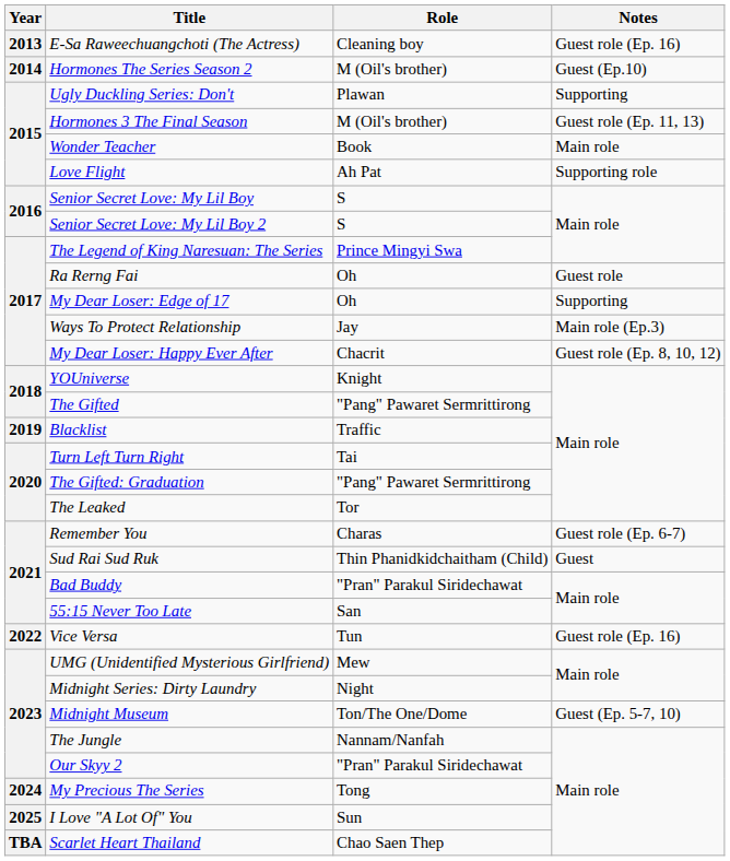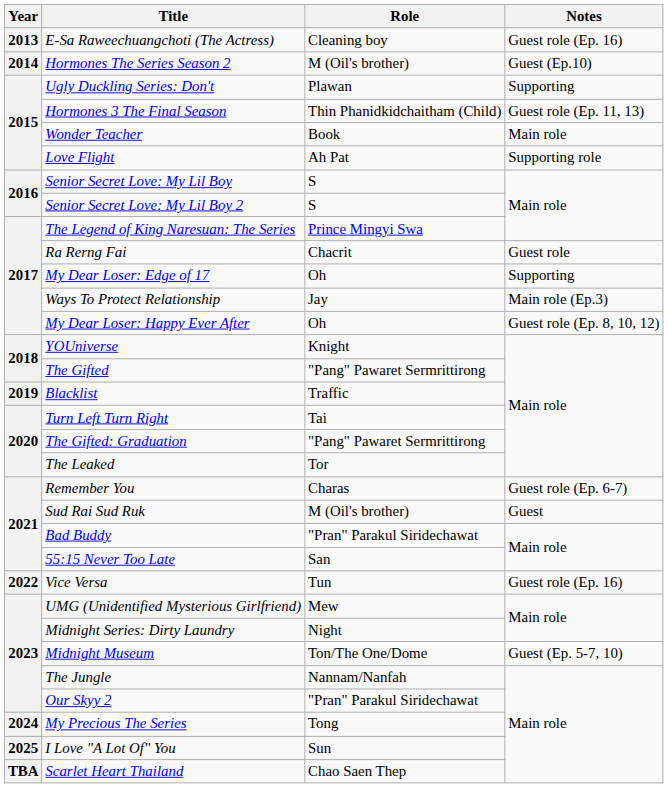 <table class="wikitable plainrowheaders sortable">
 <tr>
 <th scope="col">Year</th>
 <th scope="col">Title</th>
 <th scope="col">Role</th>
 <th class="unsortable">Notes</th>
 </tr>
 <tr>
 <th rowspan="1" align="center">2013</th>
 <td><em>E-Sa Raweechuangchoti (The Actress)</em></td>
 <td>Cleaning boy</td>
 <td>Guest role (Ep. 16)</td>
 </tr>
 <tr>
 <th rowspan="1" align="center">2014</th>
 <td><em><a href='#'>Hormones The Series Season 2</a></em></td>
 <td>M (Oil's brother)</td>
 <td>Guest (Ep.10)</td>
 </tr>
 <tr>
 <th rowspan="4" align="center">2015</th>
 <td><em><a href='#'>Ugly Duckling Series: Don't</a></em></td>
 <td>Plawan</td>
 <td>Supporting</td>
 </tr>
 <tr>
 <td><em><a href='#'>Hormones 3 The Final Season</a></em></td>
-<td>M (Oil's brother)</td>
+<td>Thin Phanidkidchaitham (Child)</td>
 <td>Guest role (Ep. 11, 13)</td>
 </tr>
 <tr>
 <td><em><a href='#'>Wonder Teacher</a></em></td>
 <td>Book</td>
 <td>Main role</td>
 </tr>
 <tr>
 <td><em><a href='#'>Love Flight</a></em></td>
 <td>Ah Pat</td>
 <td>Supporting role</td>
 </tr>
 <tr>
 <th rowspan="2" align="center">2016</th>
 <td><em><a href='#'>Senior Secret Love: My Lil Boy</a></em></td>
 <td>S</td>
 <td rowspan="3">Main role</td>
 </tr>
 <tr>
 <td><em><a href='#'>Senior Secret Love: My Lil Boy 2</a></em></td>
 <td>S</td>
 </tr>
 <tr>
 <th rowspan="5" align="center">2017</th>
 <td><em><a href='#'>The Legend of King Naresuan: The Series</a></em></td>
 <td><a href='#'>Prince Mingyi Swa</a></td>
 </tr>
 <tr>
 <td><em>Ra Rerng Fai</em></td>
-<td>Oh</td>
+<td>Chacrit</td>
 <td>Guest role</td>
 </tr>
 <tr>
 <td><em><a href='#'>My Dear Loser: Edge of 17</a></em></td>
 <td>Oh</td>
 <td>Supporting</td>
 </tr>
 <tr>
 <td><em>Ways To Protect Relationship</em></td>
 <td>Jay</td>
 <td>Main role (Ep.3)</td>
 </tr>
 <tr>
 <td><em><a href='#'>My Dear Loser: Happy Ever After</a></em></td>
-<td>Chacrit</td>
+<td>Oh</td>
 <td>Guest role (Ep. 8, 10, 12)</td>
 </tr>
 <tr>
 <th rowspan="2" align="center">2018</th>
 <td><em><a href='#'>YOUniverse</a></em></td>
 <td>Knight</td>
 <td rowspan="6">Main role</td>
 </tr>
 <tr>
 <td><em><a href='#'>The Gifted</a></em></td>
 <td>"Pang" Pawaret Sermrittirong</td>
 </tr>
 <tr>
 <th rowspan="1" align="center">2019</th>
 <td><em><a href='#'>Blacklist</a></em></td>
 <td>Traffic</td>
 </tr>
 <tr>
 <th rowspan="3" align="center">2020</th>
 <td><em><a href='#'>Turn Left Turn Right</a></em></td>
 <td>Tai</td>
 </tr>
 <tr>
 <td><em><a href='#'>The Gifted: Graduation</a></em></td>
 <td>"Pang" Pawaret Sermrittirong</td>
 </tr>
 <tr>
 <td><em>The Leaked</em></td>
 <td>Tor</td>
 </tr>
 <tr>
 <th rowspan="4" align="center">2021</th>
 <td><em>Remember You</em></td>
 <td>Charas</td>
 <td>Guest role (Ep. 6-7)</td>
 </tr>
 <tr>
 <td><em>Sud Rai Sud Ruk</em></td>
-<td>Thin Phanidkidchaitham (Child)</td>
+<td>M (Oil's brother)</td>
 <td>Guest</td>
 </tr>
 <tr>
 <td><em><a href='#'>Bad Buddy</a></em></td>
 <td>"Pran" Parakul Siridechawat</td>
 <td rowspan="2">Main role</td>
 </tr>
 <tr>
 <td><em><a href='#'>55:15 Never Too Late</a></em></td>
 <td>San</td>
 </tr>
 <tr>
 <th align="center">2022</th>
 <td><em>Vice Versa</em></td>
 <td>Tun</td>
 <td>Guest role (Ep. 16)</td>
 </tr>
 <tr>
 <th rowspan="5">2023</th>
 <td><em>UMG (Unidentified Mysterious Girlfriend)</em></td>
 <td>Mew</td>
 <td rowspan="2">Main role</td>
 </tr>
 <tr>
 <td><em>Midnight Series: Dirty Laundry</em></td>
 <td>Night</td>
 </tr>
 <tr>
 <td><em><a href='#'>Midnight Museum</a></em></td>
 <td>Ton/The One/Dome</td>
 <td>Guest (Ep. 5-7, 10)</td>
 </tr>
 <tr>
 <td><em>The Jungle</em></td>
 <td>Nannam/Nanfah</td>
 <td rowspan="5">Main role</td>
 </tr>
 <tr>
 <td><em><a href='#'>Our Skyy 2</a></em></td>
 <td>"Pran" Parakul Siridechawat</td>
 </tr>
 <tr>
 <th>2024</th>
 <td><em><a href='#'>My Precious The Series</a></em></td>
 <td>Tong</td>
 </tr>
 <tr>
 <th>2025</th>
 <td><em>I Love "A Lot Of" You</em></td>
 <td>Sun</td>
 </tr>
 <tr>
 <th>TBA</th>
 <td><em><a href='#'>Scarlet Heart Thailand</a></em></td>
 <td>Chao Saen Thep</td>
 </tr>
 </table>
